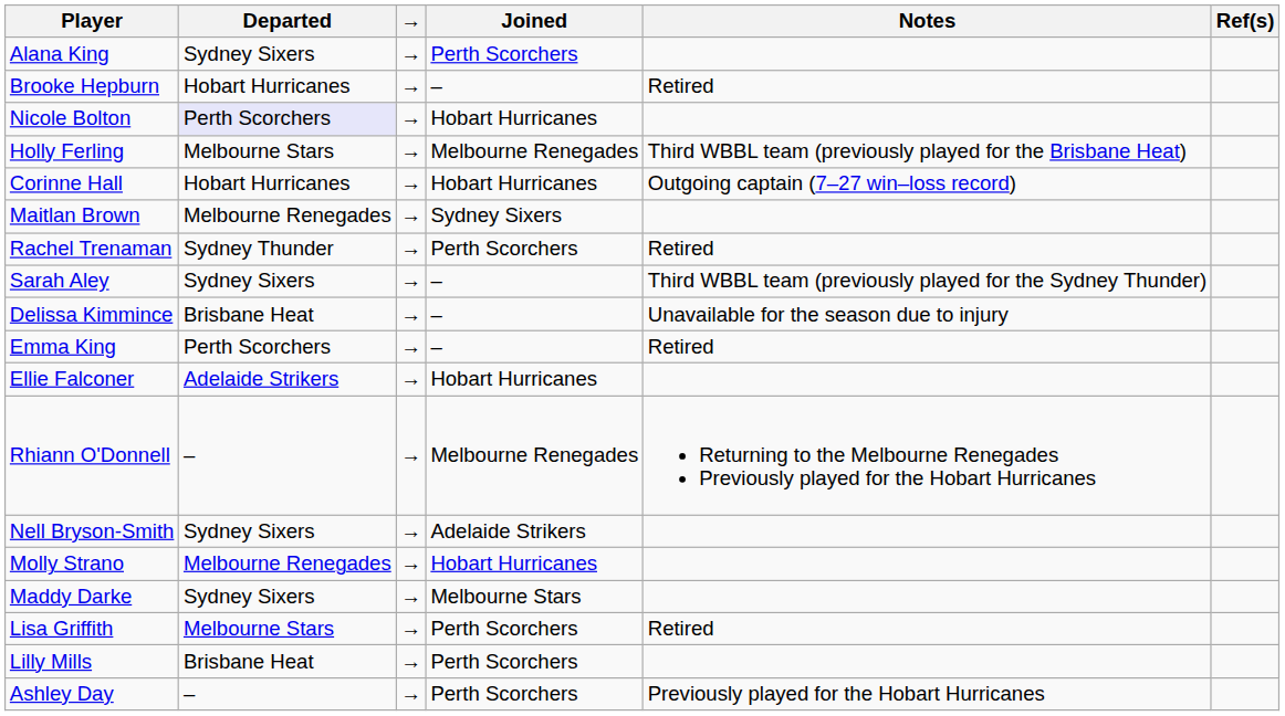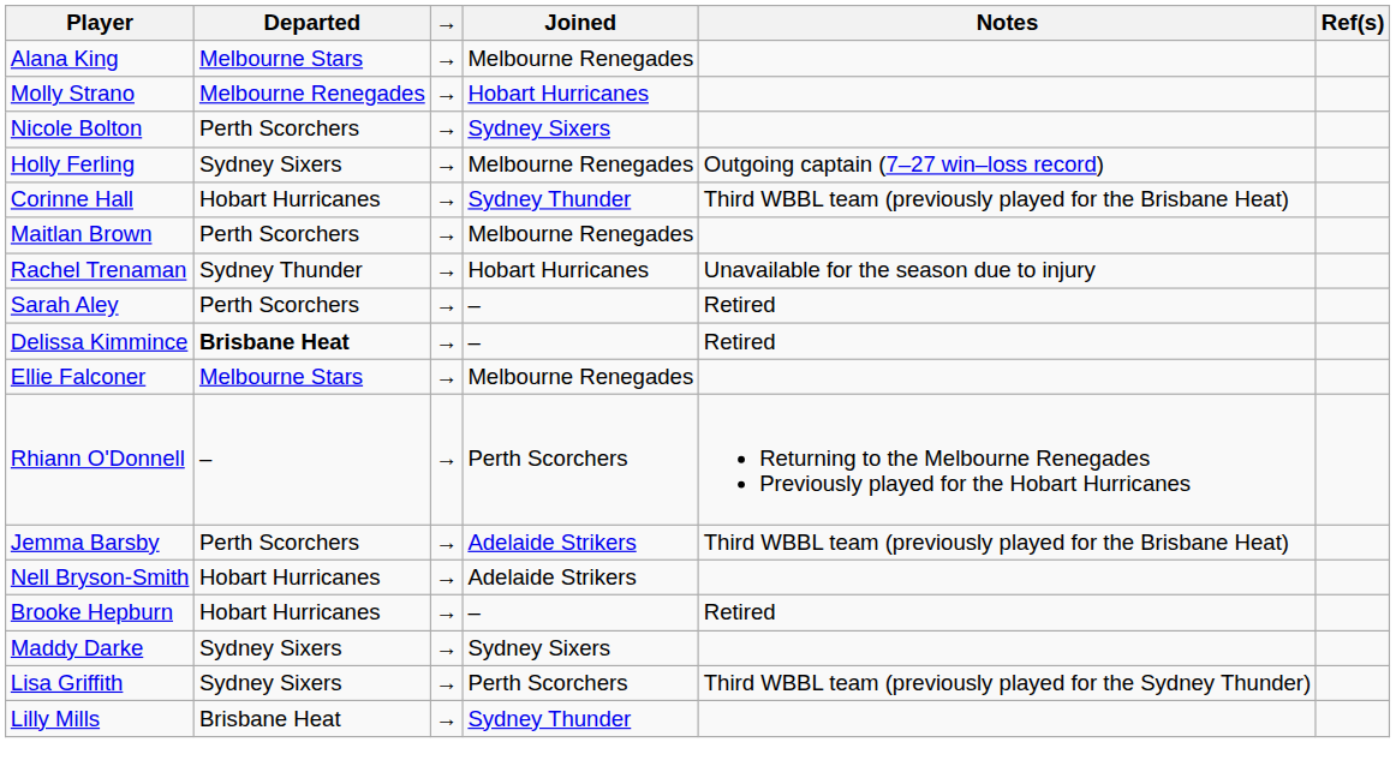 <table class= "wikitable">
 <tr>
 <th>Player</th>
 <th>Departed</th>
 <th>→</th>
 <th>Joined</th>
 <th>Notes</th>
 <th>Ref(s)</th>
 </tr>
 <tr>
 <td><a href='#'>Alana King</a></td>
+<td><a href='#'>Melbourne Stars</a></td>
+<td>→</td>
+<td>Melbourne Renegades</td>
+<td></td>
+<td></td>
+</tr>
+<tr>
+<td><a href='#'>Molly Strano</a></td>
+<td><a href='#'>Melbourne Renegades</a></td>
+<td>→</td>
+<td><a href='#'>Hobart Hurricanes</a></td>
+<td></td>
+<td></td>
+</tr>
+<tr>
+<td><a href='#'>Nicole Bolton</a></td>
+<td>Perth Scorchers</td>
+<td>→</td>
+<td><a href='#'>Sydney Sixers</a></td>
+<td></td>
+<td></td>
+</tr>
+<tr>
+<td><a href='#'>Holly Ferling</a></td>
 <td>Sydney Sixers</td>
 <td>→</td>
-<td><a href='#'>Perth Scorchers</a></td>
+<td>Melbourne Renegades</td>
+<td>Outgoing captain (<a href='#'>7–27 win–loss record</a>)</td>
+<td></td>
+</tr>
+<tr>
+<td><a href='#'>Corinne Hall</a></td>
+<td>Hobart Hurricanes</td>
+<td>→</td>
+<td><a href='#'>Sydney Thunder</a></td>
+<td>Third WBBL team (previously played for the Brisbane Heat)</td>
+<td></td>
+</tr>
+<tr>
+<td><a href='#'>Maitlan Brown</a></td>
+<td>Perth Scorchers</td>
+<td>→</td>
+<td>Melbourne Renegades</td>
+<td></td>
+<td></td>
+</tr>
+<tr>
+<td><a href='#'>Rachel Trenaman</a></td>
+<td>Sydney Thunder</td>
+<td>→</td>
+<td>Hobart Hurricanes</td>
+<td>Unavailable for the season due to injury</td>
+<td></td>
+</tr>
+<tr>
+<td><a href='#'>Sarah Aley</a></td>
+<td>Perth Scorchers</td>
+<td>→</td>
+<td>–</td>
+<td>Retired</td>
+<td></td>
+</tr>
+<tr>
+<td><a href='#'>Delissa Kimmince</a></td>
+<td><strong>Brisbane Heat</strong></td>
+<td>→</td>
+<td>–</td>
+<td>Retired</td>
+<td></td>
+</tr>
+<tr>
+<td><a href='#'>Ellie Falconer</a></td>
+<td><a href='#'>Melbourne Stars</a></td>
+<td>→</td>
+<td>Melbourne Renegades</td>
+<td></td>
+<td></td>
+</tr>
+<tr>
+<td><a href='#'>Rhiann O'Donnell</a></td>
+<td>–</td>
+<td>→</td>
+<td>Perth Scorchers</td>
+<td><br><ul><li>Returning to the Melbourne Renegades</li><li>Previously played for the Hobart Hurricanes</li></ul></td>
+<td></td>
+</tr>
+<tr>
+<td><a href='#'>Jemma Barsby</a></td>
+<td>Perth Scorchers</td>
+<td>→</td>
+<td><a href='#'>Adelaide Strikers</a></td>
+<td>Third WBBL team (previously played for the Brisbane Heat)</td>
+<td></td>
+</tr>
+<tr>
+<td><a href='#'>Nell Bryson-Smith</a></td>
+<td>Hobart Hurricanes</td>
+<td>→</td>
+<td>Adelaide Strikers</td>
 <td></td>
 <td></td>
 </tr>
 <tr>
 <td><a href='#'>Brooke Hepburn</a></td>
 <td>Hobart Hurricanes</td>
 <td>→</td>
 <td>–</td>
 <td>Retired</td>
 <td></td>
 </tr>
 <tr>
-<td><a href='#'>Nicole Bolton</a></td>
-<td style="background: lavender;">Perth Scorchers</td>
-<td>→</td>
-<td>Hobart Hurricanes</td>
-<td></td>
-<td></td>
-</tr>
-<tr>
-<td><a href='#'>Holly Ferling</a></td>
-<td>Melbourne Stars</td>
-<td>→</td>
-<td>Melbourne Renegades</td>
-<td>Third WBBL team (previously played for the <a href='#'>Brisbane Heat</a>)</td>
-<td></td>
-</tr>
-<tr>
-<td><a href='#'>Corinne Hall</a></td>
-<td>Hobart Hurricanes</td>
-<td>→</td>
-<td>Hobart Hurricanes</td>
-<td>Outgoing captain (<a href='#'>7–27 win–loss record</a>)</td>
-<td></td>
-</tr>
-<tr>
-<td><a href='#'>Maitlan Brown</a></td>
-<td>Melbourne Renegades</td>
+<td><a href='#'>Maddy Darke</a></td>
+<td>Sydney Sixers</td>
 <td>→</td>
 <td>Sydney Sixers</td>
 <td></td>
 <td></td>
 </tr>
 <tr>
-<td><a href='#'>Rachel Trenaman</a></td>
-<td>Sydney Thunder</td>
+<td><a href='#'>Lisa Griffith</a></td>
+<td>Sydney Sixers</td>
 <td>→</td>
 <td>Perth Scorchers</td>
-<td>Retired</td>
-<td></td>
-</tr>
-<tr>
-<td><a href='#'>Sarah Aley</a></td>
-<td>Sydney Sixers</td>
-<td>→</td>
-<td>–</td>
 <td>Third WBBL team (previously played for the Sydney Thunder)</td>
-<td></td>
-</tr>
-<tr>
-<td><a href='#'>Delissa Kimmince</a></td>
-<td>Brisbane Heat</td>
-<td>→</td>
-<td>–</td>
-<td>Unavailable for the season due to injury</td>
-<td></td>
-</tr>
-<tr>
-<td><a href='#'>Emma King</a></td>
-<td>Perth Scorchers</td>
-<td>→</td>
-<td>–</td>
-<td>Retired</td>
-<td></td>
-</tr>
-<tr>
-<td><a href='#'>Ellie Falconer</a></td>
-<td><a href='#'>Adelaide Strikers</a></td>
-<td>→</td>
-<td>Hobart Hurricanes</td>
-<td></td>
-<td></td>
-</tr>
-<tr>
-<td><a href='#'>Rhiann O'Donnell</a></td>
-<td>–</td>
-<td>→</td>
-<td>Melbourne Renegades</td>
-<td><br><ul><li>Returning to the Melbourne Renegades</li><li>Previously played for the Hobart Hurricanes</li></ul></td>
-<td></td>
-</tr>
-<tr>
-<td><a href='#'>Nell Bryson-Smith</a></td>
-<td>Sydney Sixers</td>
-<td>→</td>
-<td>Adelaide Strikers</td>
-<td></td>
-<td></td>
-</tr>
-<tr>
-<td><a href='#'>Molly Strano</a></td>
-<td><a href='#'>Melbourne Renegades</a></td>
-<td>→</td>
-<td><a href='#'>Hobart Hurricanes</a></td>
-<td></td>
-<td></td>
-</tr>
-<tr>
-<td><a href='#'>Maddy Darke</a></td>
-<td>Sydney Sixers</td>
-<td>→</td>
-<td>Melbourne Stars</td>
-<td></td>
-<td></td>
-</tr>
-<tr>
-<td><a href='#'>Lisa Griffith</a></td>
-<td><a href='#'>Melbourne Stars</a></td>
-<td>→</td>
-<td>Perth Scorchers</td>
-<td>Retired</td>
 <td></td>
 </tr>
 <tr>
 <td><a href='#'>Lilly Mills</a></td>
 <td>Brisbane Heat</td>
 <td>→</td>
-<td>Perth Scorchers</td>
+<td><a href='#'>Sydney Thunder</a></td>
 <td></td>
 <td></td>
 </tr>
-<tr>
-<td><a href='#'>Ashley Day</a></td>
-<td>–</td>
-<td>→</td>
-<td>Perth Scorchers</td>
-<td>Previously played for the Hobart Hurricanes</td>
-<td></td>
-</tr>
 </table>
